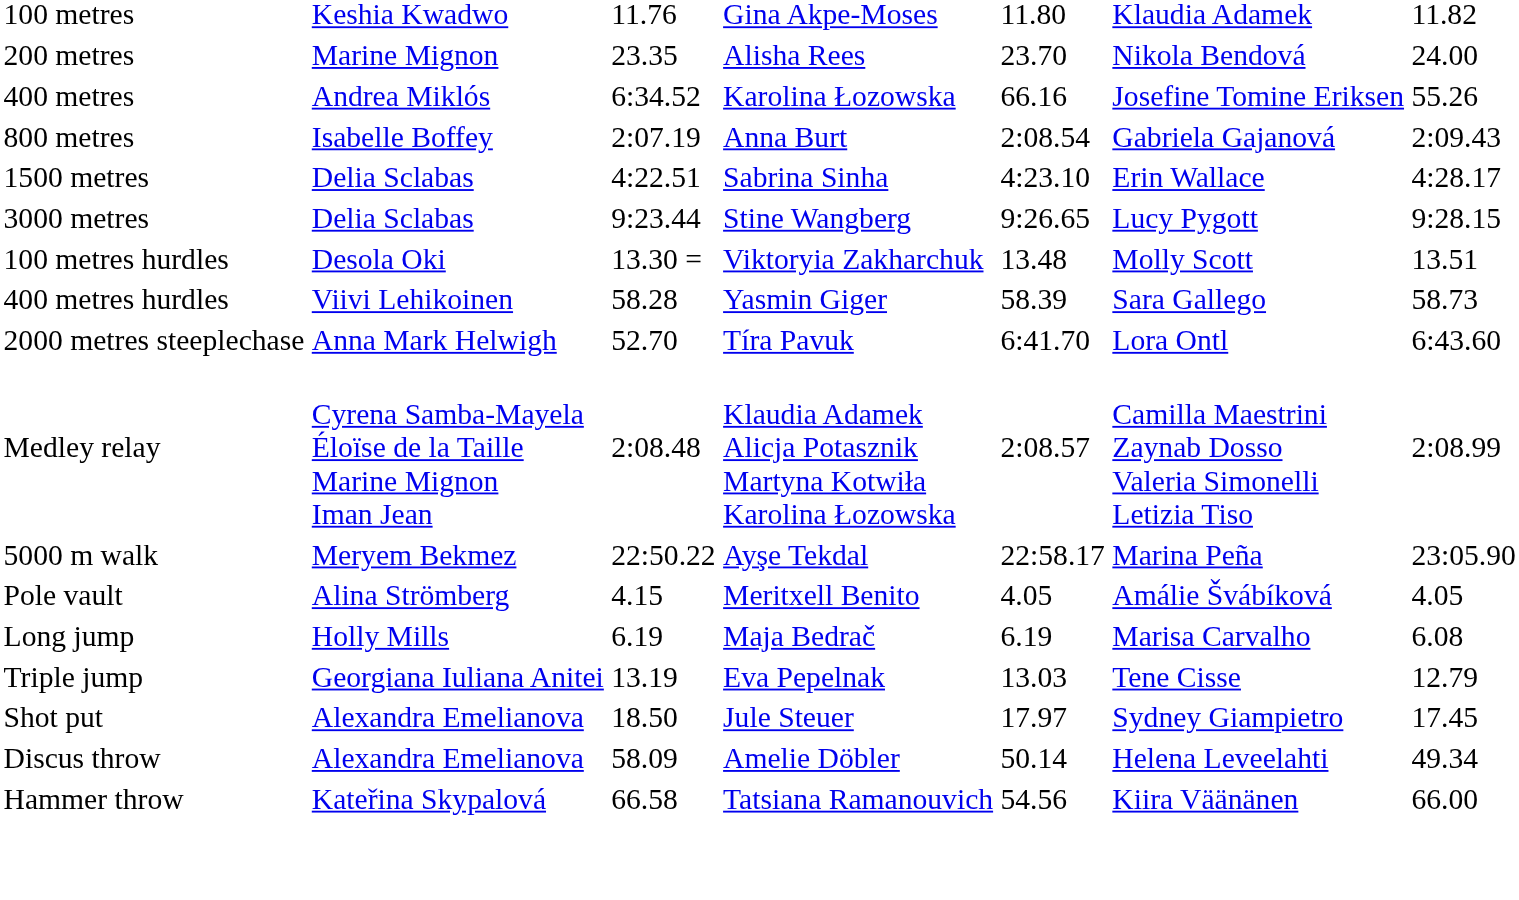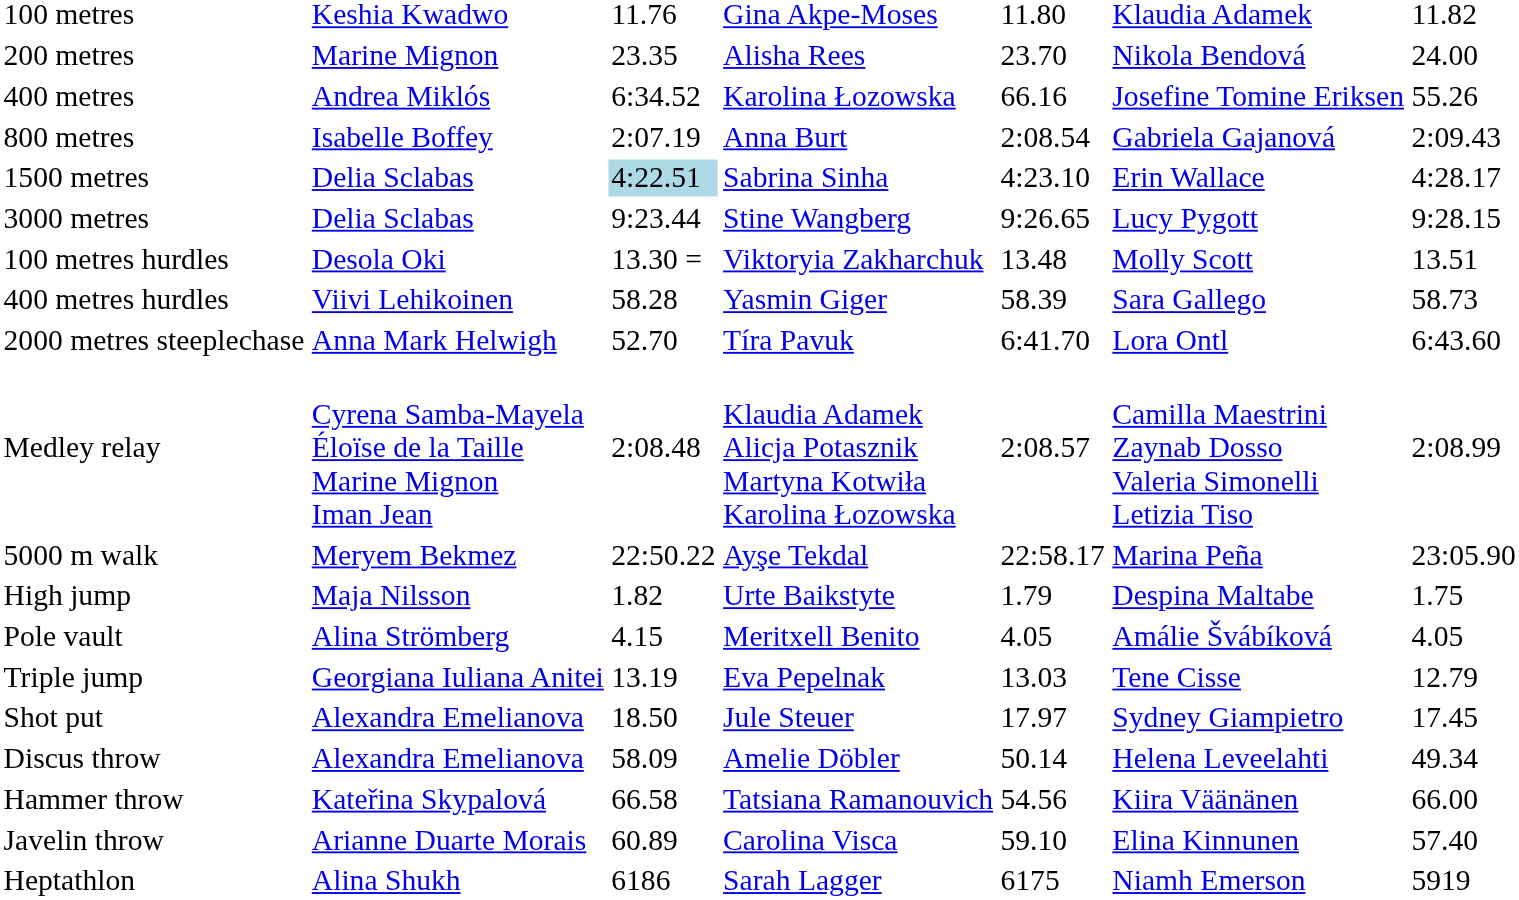 <table>
 <tr>
 <td>100 metres</td>
 <td><a href='#'>Keshia Kwadwo</a><br></td>
 <td>11.76</td>
 <td><a href='#'>Gina Akpe-Moses</a><br></td>
 <td>11.80 </td>
 <td><a href='#'>Klaudia Adamek</a><br></td>
 <td>11.82</td>
 </tr>
 <tr>
 <td>200 metres</td>
 <td><a href='#'>Marine Mignon</a><br></td>
 <td>23.35 </td>
 <td><a href='#'>Alisha Rees</a><br></td>
 <td>23.70</td>
 <td><a href='#'>Nikola Bendová</a><br></td>
 <td>24.00</td>
 </tr>
 <tr>
 <td>400 metres</td>
 <td><a href='#'>Andrea Miklós</a><br></td>
 <td>6:34.52 </td>
 <td><a href='#'>Karolina Łozowska</a><br></td>
 <td>66.16</td>
 <td><a href='#'>Josefine Tomine Eriksen</a><br></td>
 <td>55.26</td>
 </tr>
 <tr>
 <td>800 metres</td>
 <td><a href='#'>Isabelle Boffey</a><br></td>
 <td>2:07.19</td>
 <td><a href='#'>Anna Burt</a><br></td>
 <td>2:08.54</td>
 <td><a href='#'>Gabriela Gajanová</a><br></td>
 <td>2:09.43</td>
 </tr>
 <tr>
 <td>1500 metres</td>
 <td><a href='#'>Delia Sclabas</a><br></td>
-<td>4:22.51 </td>
+<td style="background: lightblue;">4:22.51 </td>
 <td><a href='#'>Sabrina Sinha</a><br></td>
 <td>4:23.10</td>
 <td><a href='#'>Erin Wallace</a><br></td>
 <td>4:28.17</td>
 </tr>
 <tr>
 <td>3000 metres</td>
 <td><a href='#'>Delia Sclabas</a><br></td>
 <td>9:23.44 </td>
 <td><a href='#'>Stine Wangberg</a><br></td>
 <td>9:26.65 </td>
 <td><a href='#'>Lucy Pygott</a><br></td>
 <td>9:28.15 </td>
 </tr>
 <tr>
 <td>100 metres hurdles</td>
 <td><a href='#'>Desola Oki</a><br></td>
 <td>13.30 =</td>
 <td><a href='#'>Viktoryia Zakharchuk</a><br></td>
 <td>13.48 </td>
 <td><a href='#'>Molly Scott</a><br></td>
 <td>13.51</td>
 </tr>
 <tr>
 <td>400 metres hurdles</td>
 <td><a href='#'>Viivi Lehikoinen</a><br></td>
 <td>58.28</td>
 <td><a href='#'>Yasmin Giger</a><br></td>
 <td>58.39 </td>
 <td><a href='#'>Sara Gallego</a><br></td>
 <td>58.73 </td>
 </tr>
 <tr>
 <td>2000 metres steeplechase</td>
 <td><a href='#'>Anna Mark Helwigh</a><br></td>
 <td>52.70 </td>
 <td><a href='#'>Tíra Pavuk</a><br></td>
 <td>6:41.70</td>
 <td><a href='#'>Lora Ontl</a><br></td>
 <td>6:43.60 </td>
 </tr>
 <tr>
 <td>Medley relay</td>
 <td><br><a href='#'>Cyrena Samba-Mayela</a><br><a href='#'>Éloïse de la Taille</a><br><a href='#'>Marine Mignon</a><br><a href='#'>Iman Jean</a></td>
 <td>2:08.48 </td>
 <td><br><a href='#'>Klaudia Adamek</a><br><a href='#'>Alicja Potasznik</a><br><a href='#'>Martyna Kotwiła</a><br><a href='#'>Karolina Łozowska</a></td>
 <td>2:08.57 </td>
 <td><br><a href='#'>Camilla Maestrini</a><br><a href='#'>Zaynab Dosso</a><br><a href='#'>Valeria Simonelli</a><br><a href='#'>Letizia Tiso</a></td>
 <td>2:08.99 </td>
 </tr>
 <tr>
 <td>5000 m walk</td>
 <td><a href='#'>Meryem Bekmez</a><br></td>
 <td>22:50.22 </td>
 <td><a href='#'>Ayşe Tekdal</a><br></td>
 <td>22:58.17 </td>
 <td><a href='#'>Marina Peña</a><br></td>
 <td>23:05.90</td>
 </tr>
 <tr>
+<td>High jump</td>
+<td><a href='#'>Maja Nilsson</a><br></td>
+<td>1.82 </td>
+<td><a href='#'>Urte Baikstyte</a><br></td>
+<td>1.79</td>
+<td><a href='#'>Despina Maltabe</a><br></td>
+<td>1.75</td>
+</tr>
+<tr>
 <td>Pole vault</td>
 <td><a href='#'>Alina Strömberg</a><br></td>
 <td>4.15 </td>
 <td><a href='#'>Meritxell Benito</a><br></td>
 <td>4.05</td>
 <td><a href='#'>Amálie Švábíková</a><br></td>
 <td>4.05</td>
-</tr>
-<tr>
-<td>Long jump</td>
-<td><a href='#'>Holly Mills</a><br></td>
-<td>6.19</td>
-<td><a href='#'>Maja Bedrač</a><br></td>
-<td>6.19</td>
-<td><a href='#'>Marisa Carvalho</a><br></td>
-<td>6.08</td>
 </tr>
 <tr>
 <td>Triple jump</td>
 <td><a href='#'>Georgiana Iuliana Anitei</a><br></td>
 <td>13.19</td>
 <td><a href='#'>Eva Pepelnak</a><br></td>
 <td>13.03 </td>
 <td><a href='#'>Tene Cisse</a><br></td>
 <td>12.79</td>
 </tr>
 <tr>
 <td>Shot put</td>
 <td><a href='#'>Alexandra Emelianova</a><br></td>
 <td>18.50 </td>
 <td><a href='#'>Jule Steuer</a><br></td>
 <td>17.97 </td>
 <td><a href='#'>Sydney Giampietro</a><br></td>
 <td>17.45</td>
 </tr>
 <tr>
 <td>Discus throw</td>
 <td><a href='#'>Alexandra Emelianova</a><br></td>
 <td>58.09 </td>
 <td><a href='#'>Amelie Döbler</a><br></td>
 <td>50.14</td>
 <td><a href='#'>Helena Leveelahti</a><br></td>
 <td>49.34 </td>
 </tr>
 <tr>
 <td>Hammer throw</td>
 <td><a href='#'>Kateřina Skypalová</a><br></td>
 <td>66.58 </td>
 <td><a href='#'>Tatsiana Ramanouvich</a><br></td>
 <td>54.56</td>
 <td><a href='#'>Kiira Väänänen</a><br></td>
 <td>66.00</td>
 </tr>
+<tr>
+<td>Javelin throw</td>
+<td><a href='#'>Arianne Duarte Morais</a><br></td>
+<td>60.89 </td>
+<td><a href='#'>Carolina Visca</a><br></td>
+<td>59.10</td>
+<td><a href='#'>Elina Kinnunen</a><br></td>
+<td>57.40 </td>
+</tr>
+<tr>
+<td>Heptathlon</td>
+<td><a href='#'>Alina Shukh</a><br></td>
+<td>6186 </td>
+<td><a href='#'>Sarah Lagger</a><br></td>
+<td>6175 </td>
+<td><a href='#'>Niamh Emerson</a><br></td>
+<td>5919</td>
+</tr>
 </table>
